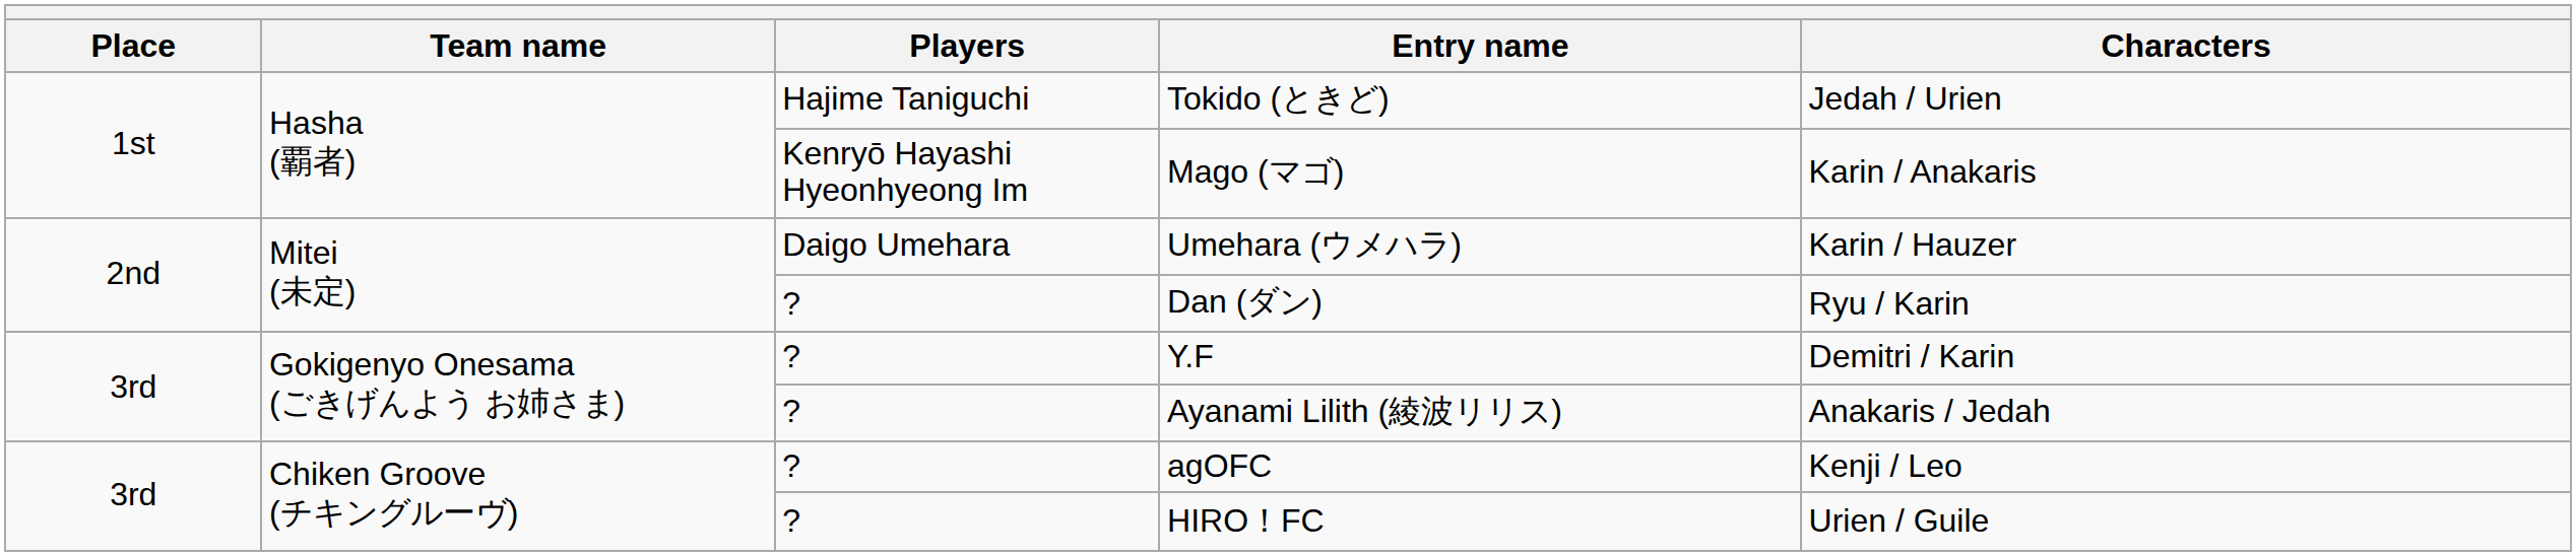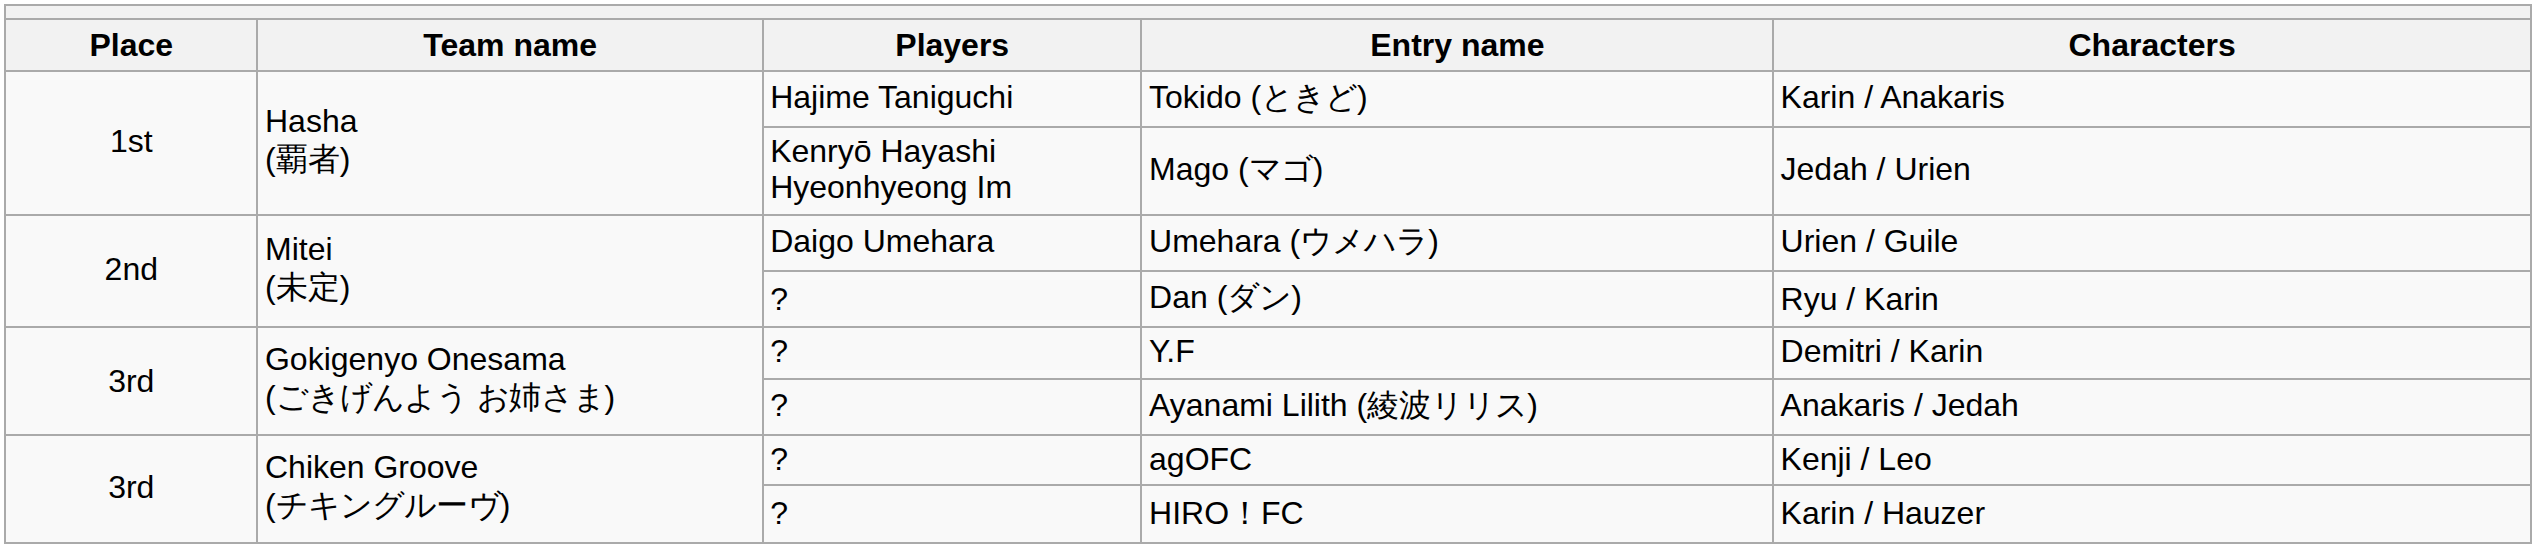 <table class="wikitable" width=100%>
 <tr>
 <th colspan=5></th>
 </tr>
 <tr bgcolor="#dddddd">
 </tr>
 <tr>
 <th width=10%>Place</th>
 <th width=20%>Team name</th>
 <th width=15%>Players</th>
 <th width=25%>Entry name</th>
 <th width=30%>Characters</th>
 </tr>
 <tr>
 <td align=center rowspan="2">1st</td>
 <td rowspan="2">Hasha<br>(覇者)</td>
 <td>Hajime Taniguchi</td>
 <td>Tokido (ときど)</td>
-<td>Jedah / Urien</td>
+<td>Karin / Anakaris</td>
 </tr>
 <tr>
 <td>Kenryō Hayashi<br>Hyeonhyeong Im</td>
 <td>Mago (マゴ)</td>
-<td>Karin / Anakaris</td>
+<td>Jedah / Urien</td>
 </tr>
 <tr>
 <td align=center rowspan="2">2nd</td>
 <td rowspan="2">Mitei<br>(未定)</td>
 <td>Daigo Umehara</td>
 <td>Umehara (ウメハラ)</td>
-<td>Karin / Hauzer</td>
+<td>Urien / Guile</td>
 </tr>
 <tr>
 <td>?</td>
 <td>Dan (ダン)</td>
 <td>Ryu / Karin</td>
 </tr>
 <tr>
 <td align=center rowspan="2">3rd</td>
 <td rowspan="2">Gokigenyo Onesama<br>(ごきげんよう お姉さま)</td>
 <td>?</td>
 <td>Y.F</td>
 <td>Demitri / Karin</td>
 </tr>
 <tr>
 <td>?</td>
 <td>Ayanami Lilith (綾波リリス)</td>
 <td>Anakaris / Jedah</td>
 </tr>
 <tr>
 <td align=center rowspan="2">3rd</td>
 <td rowspan="2">Chiken Groove<br>(チキングルーヴ)</td>
 <td>?</td>
 <td>agOFC</td>
 <td>Kenji / Leo</td>
 </tr>
 <tr>
 <td>?</td>
 <td>HIRO！FC</td>
-<td>Urien / Guile</td>
+<td>Karin / Hauzer</td>
 </tr>
 <tr>
 </tr>
 </table>
